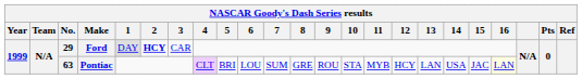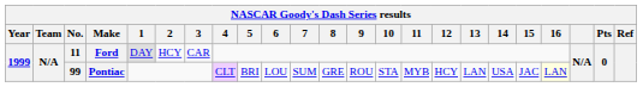 <table class="wikitable" style="text-align:center; font-size:75%">
 <tr>
 <th colspan=32><a href='#'>NASCAR Goody's Dash Series</a> results</th>
 </tr>
 <tr>
 <th>Year</th>
 <th>Team</th>
 <th>No.</th>
 <th>Make</th>
 <th>1</th>
 <th>2</th>
 <th>3</th>
 <th>4</th>
 <th>5</th>
 <th>6</th>
 <th>7</th>
 <th>8</th>
 <th>9</th>
 <th>10</th>
 <th>11</th>
 <th>12</th>
 <th>13</th>
 <th>14</th>
 <th>15</th>
 <th>16</th>
 <th></th>
 <th>Pts</th>
 <th>Ref</th>
 </tr>
 <tr>
 <th rowspan=2><a href='#'>1999</a></th>
 <th rowspan=2>N/A</th>
-<th>29</th>
+<th>11</th>
 <th><a href='#'>Ford</a></th>
 <td style="background:#DFDFDF;"><a href='#'>DAY</a><br></td>
-<td><strong><a href='#'>HCY</a></strong></td>
+<td><a href='#'>HCY</a></td>
 <td><a href='#'>CAR</a></td>
 <td colspan=13></td>
 <th rowspan=2>N/A</th>
 <th rowspan=2>0</th>
 <th rowspan=2></th>
 </tr>
 <tr>
-<th>63</th>
+<th>99</th>
 <th><a href='#'>Pontiac</a></th>
 <td colspan=3></td>
 <td style="background:#EFCFFF;"><a href='#'>CLT</a><br></td>
 <td><a href='#'>BRI</a></td>
 <td><a href='#'>LOU</a></td>
 <td><a href='#'>SUM</a></td>
 <td><a href='#'>GRE</a></td>
 <td><a href='#'>ROU</a></td>
 <td><a href='#'>STA</a></td>
 <td><a href='#'>MYB</a></td>
 <td><a href='#'>HCY</a></td>
 <td><a href='#'>LAN</a></td>
 <td><a href='#'>USA</a></td>
 <td><a href='#'>JAC</a></td>
 <td style="background: lightyellow;"><a href='#'>LAN</a></td>
 </tr>
 </table>
